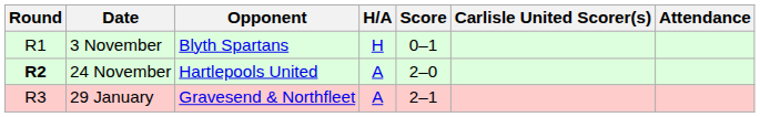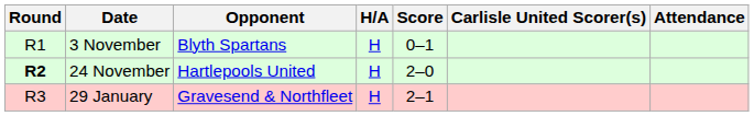 <table class="wikitable" style="text-align:center">
 <tr>
 <th>Round</th>
 <th>Date</th>
 <th>Opponent</th>
 <th>H/A</th>
 <th>Score</th>
 <th>Carlisle United Scorer(s)</th>
 <th>Attendance</th>
 </tr>
 <tr bgcolor=#ddffdd>
 <td>R1</td>
 <td align=left>3 November</td>
 <td align=left><a href='#'>Blyth Spartans</a></td>
 <td><a href='#'>H</a></td>
 <td>0–1</td>
 <td align=left></td>
 <td></td>
 </tr>
 <tr bgcolor=#ddffdd>
 <td><strong>R2</strong></td>
 <td align=left>24 November</td>
 <td align=left><a href='#'>Hartlepools United</a></td>
-<td><a href='#'>A</a></td>
+<td><a href='#'>H</a></td>
 <td>2–0</td>
 <td align=left></td>
 <td></td>
 </tr>
 <tr bgcolor=#FFCCCC>
 <td>R3</td>
 <td align=left>29 January</td>
 <td align=left><a href='#'>Gravesend & Northfleet</a></td>
-<td><a href='#'>A</a></td>
+<td><a href='#'>H</a></td>
 <td>2–1</td>
 <td align=left></td>
 <td></td>
 </tr>
 </table>
